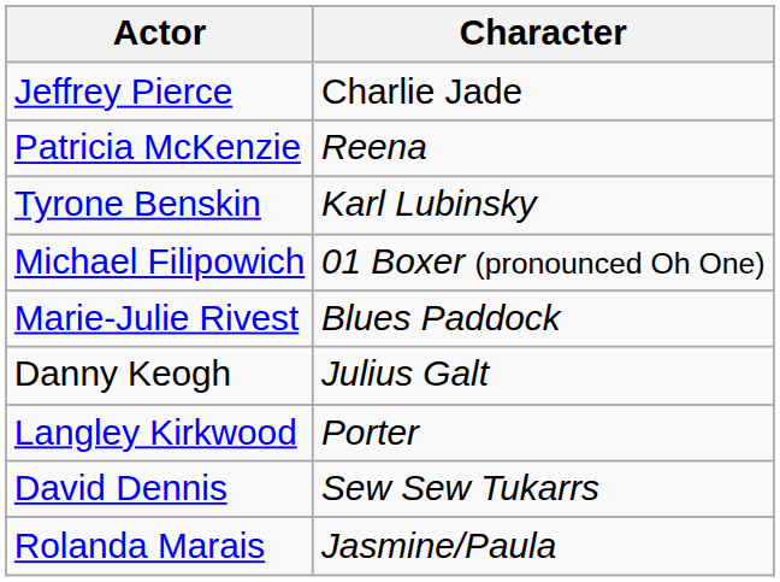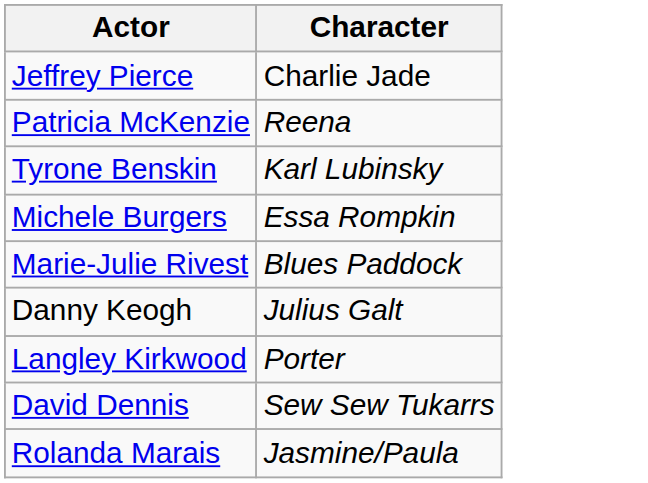 <table class="wikitable">
 <tr>
 <th>Actor</th>
 <th>Character</th>
 </tr>
 <tr>
 <td><a href='#'>Jeffrey Pierce</a></td>
 <td>Charlie Jade</td>
 </tr>
 <tr>
 <td><a href='#'>Patricia McKenzie</a></td>
 <td><em>Reena</em></td>
 </tr>
 <tr>
 <td><a href='#'>Tyrone Benskin</a></td>
 <td><em>Karl Lubinsky</em></td>
 </tr>
 <tr>
-<td><a href='#'>Michael Filipowich</a></td>
-<td><em>01 Boxer</em> <small>(pronounced Oh One)</small></td>
+<td><a href='#'>Michele Burgers</a></td>
+<td><em>Essa Rompkin</em></td>
 </tr>
 <tr>
 <td><a href='#'>Marie-Julie Rivest</a></td>
 <td><em>Blues Paddock</em></td>
 </tr>
 <tr>
 <td>Danny Keogh</td>
 <td><em>Julius Galt</em></td>
 </tr>
 <tr>
 <td><a href='#'>Langley Kirkwood</a></td>
 <td><em>Porter</em></td>
 </tr>
 <tr>
 <td><a href='#'>David Dennis</a></td>
 <td><em>Sew Sew Tukarrs</em></td>
 </tr>
 <tr>
 <td><a href='#'>Rolanda Marais</a></td>
 <td><em>Jasmine/Paula</em></td>
 </tr>
 </table>
